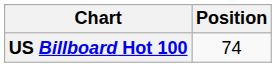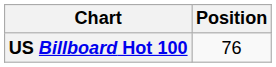 <table class="wikitable sortable plainrowheaders" style="text-align:center">
 <tr>
 <th>Chart</th>
 <th>Position</th>
 </tr>
 <tr>
 <th scope="row">US <a href='#'><em>Billboard</em> Hot 100</a></th>
-<td>74</td>
+<td>76</td>
 </tr>
 </table>
